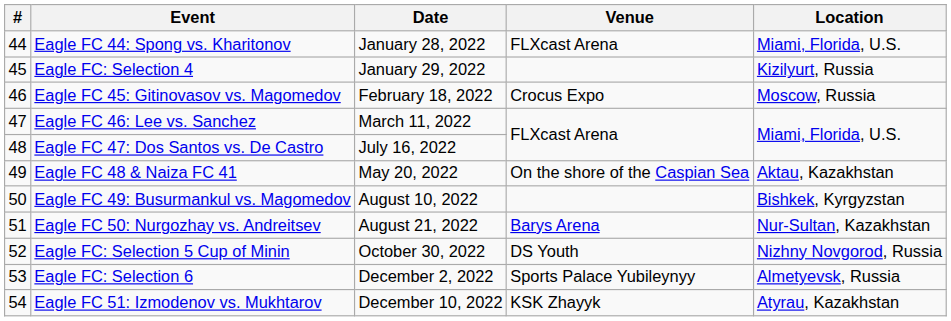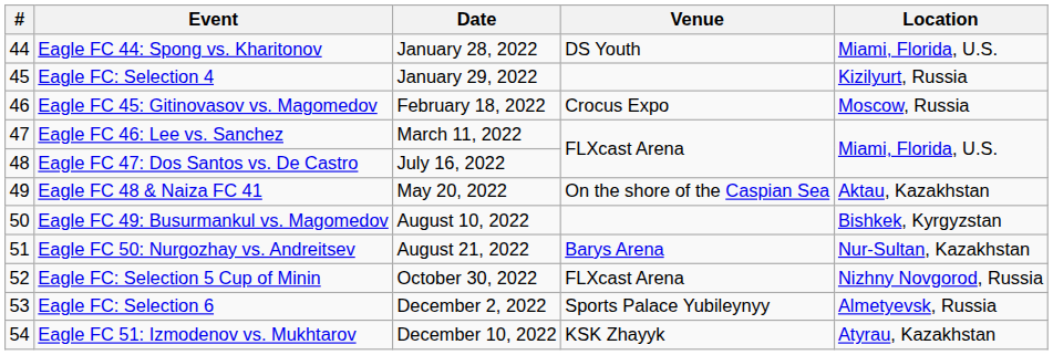 <table id="Scheduled events" class="sortable wikitable succession-box" style="font-size:90%; ">
 <tr>
 <th scope="col">#</th>
 <th scope="col">Event</th>
 <th scope="col">Date</th>
 <th scope="col">Venue</th>
 <th scope="col">Location</th>
 </tr>
 <tr>
 <td>44</td>
 <td><a href='#'>Eagle FC 44: Spong vs. Kharitonov</a></td>
 <td>January 28, 2022</td>
-<td>FLXcast Arena</td>
+<td>DS Youth</td>
 <td><a href='#'>Miami, Florida</a>, U.S.</td>
 </tr>
 <tr>
 <td>45</td>
 <td><a href='#'>Eagle FC: Selection 4</a></td>
 <td>January 29, 2022</td>
 <td></td>
 <td><a href='#'>Kizilyurt</a>, Russia</td>
 </tr>
 <tr>
 <td>46</td>
 <td><a href='#'>Eagle FC 45: Gitinovasov vs. Magomedov</a></td>
 <td>February 18, 2022</td>
 <td>Crocus Expo</td>
 <td><a href='#'>Moscow</a>, Russia</td>
 </tr>
 <tr>
 <td>47</td>
 <td><a href='#'>Eagle FC 46: Lee vs. Sanchez</a></td>
 <td>March 11, 2022</td>
 <td rowspan=2>FLXcast Arena</td>
 <td rowspan=2><a href='#'>Miami, Florida</a>, U.S.</td>
 </tr>
 <tr>
 <td>48</td>
 <td><a href='#'>Eagle FC 47: Dos Santos vs. De Castro</a></td>
 <td>July 16, 2022</td>
 </tr>
 <tr>
 <td>49</td>
 <td><a href='#'>Eagle FC 48 & Naiza FC 41</a></td>
 <td>May 20, 2022</td>
 <td>On the shore of the <a href='#'>Caspian Sea</a></td>
 <td><a href='#'>Aktau</a>, Kazakhstan</td>
 </tr>
 <tr>
 <td>50</td>
 <td><a href='#'>Eagle FC 49: Busurmankul vs. Magomedov</a></td>
 <td>August 10, 2022</td>
 <td></td>
 <td><a href='#'>Bishkek</a>, Kyrgyzstan</td>
 </tr>
 <tr>
 <td>51</td>
 <td><a href='#'>Eagle FC 50: Nurgozhay vs. Andreitsev</a></td>
 <td>August 21, 2022</td>
 <td><a href='#'>Barys Arena</a></td>
 <td><a href='#'>Nur-Sultan</a>, Kazakhstan</td>
 </tr>
 <tr>
 <td>52</td>
 <td><a href='#'>Eagle FC: Selection 5 Cup of Minin</a></td>
 <td>October 30, 2022</td>
-<td>DS Youth</td>
+<td>FLXcast Arena</td>
 <td><a href='#'>Nizhny Novgorod</a>, Russia</td>
 </tr>
 <tr>
 <td>53</td>
 <td><a href='#'>Eagle FC: Selection 6</a></td>
 <td>December 2, 2022</td>
 <td>Sports Palace Yubileynyy</td>
 <td><a href='#'>Almetyevsk</a>, Russia</td>
 </tr>
 <tr>
 <td>54</td>
 <td><a href='#'>Eagle FC 51: Izmodenov vs. Mukhtarov</a></td>
 <td>December 10, 2022</td>
 <td>KSK Zhayyk</td>
 <td><a href='#'>Atyrau</a>, Kazakhstan</td>
 </tr>
 </table>
